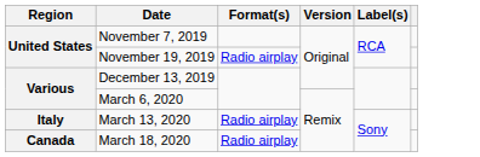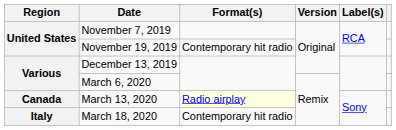 <table class="wikitable plainrowheaders">
 <tr>
 <th scope="col">Region</th>
 <th scope="col">Date</th>
 <th scope="col">Format(s)</th>
 <th scope="col">Version</th>
 <th scope="col">Label(s)</th>
 <th scope="col"></th>
 </tr>
 <tr>
 <th scope="row" rowspan="2">United States</th>
 <td>November 7, 2019</td>
 <td></td>
 <td rowspan="3">Original</td>
 <td rowspan="2"><a href='#'>RCA</a></td>
 <td style="text-align:center;"></td>
 </tr>
 <tr>
 <td>November 19, 2019</td>
-<td><a href='#'>Radio airplay</a></td>
+<td>Contemporary hit radio</td>
 <td style="text-align:center;"></td>
 </tr>
 <tr>
 <th scope="row" rowspan="2">Various</th>
 <td>December 13, 2019</td>
 <td rowspan="2"></td>
 <td rowspan="2"></td>
 <td style="text-align:center;"></td>
 </tr>
 <tr>
 <td>March 6, 2020</td>
 <td rowspan="3">Remix</td>
 <td style="text-align:center;"></td>
 </tr>
 <tr>
-<th scope="row">Italy</th>
+<th scope="row">Canada</th>
 <td>March 13, 2020</td>
-<td><a href='#'>Radio airplay</a></td>
+<td style="background: lightyellow;"><a href='#'>Radio airplay</a></td>
 <td rowspan="2"><a href='#'>Sony</a></td>
 <td style="text-align:center;"></td>
 </tr>
 <tr>
-<th scope="row">Canada</th>
+<th scope="row">Italy</th>
 <td>March 18, 2020</td>
-<td><a href='#'>Radio airplay</a></td>
+<td>Contemporary hit radio</td>
 <td style="text-align:center;"></td>
 </tr>
 </table>
